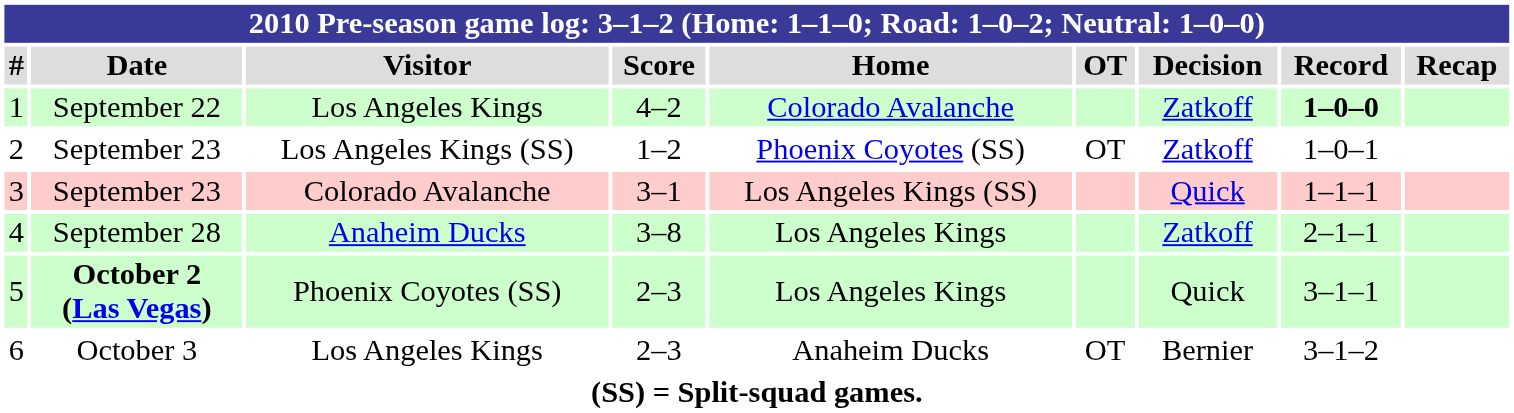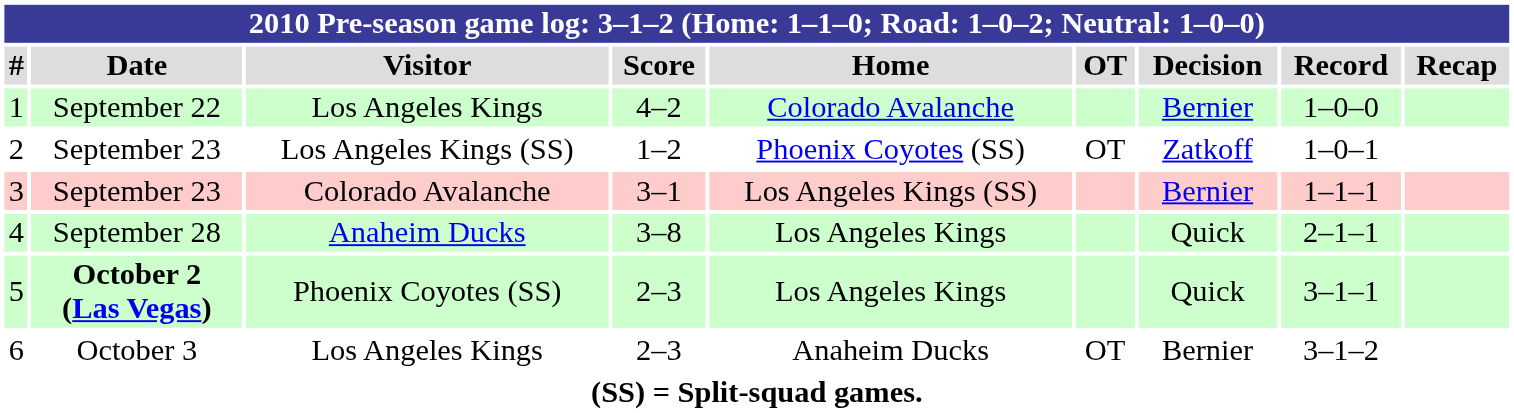 <table class="toccolours collapsible collapsed"  style="width:90%; clear:both; margin:1.5em auto; text-align:center;">
 <tr>
 <th colspan="11" style="background:#393997; color:#fff;">2010 Pre-season game log: 3–1–2 (Home: 1–1–0; Road: 1–0–2; Neutral: 1–0–0)</th>
 </tr>
 <tr style="text-align:center; background:#ddd;">
 <td><strong>#</strong></td>
 <td><strong>Date</strong></td>
 <td><strong>Visitor</strong></td>
 <td><strong>Score</strong></td>
 <td><strong>Home</strong></td>
 <td><strong>OT</strong></td>
 <td><strong>Decision</strong></td>
 <td><strong>Record</strong></td>
 <td><strong>Recap</strong></td>
 </tr>
 <tr style="text-align:center; background:#cfc;">
 <td>1</td>
 <td>September 22</td>
 <td>Los Angeles Kings</td>
 <td>4–2</td>
 <td><a href='#'>Colorado Avalanche</a></td>
 <td></td>
-<td><a href='#'>Zatkoff</a></td>
-<td><strong>1–0–0</strong></td>
+<td><a href='#'>Bernier</a></td>
+<td>1–0–0</td>
 <td></td>
 </tr>
 <tr style="text-align:center; background:#fff;">
 <td>2</td>
 <td>September 23</td>
 <td>Los Angeles Kings (SS)</td>
 <td>1–2</td>
 <td><a href='#'>Phoenix Coyotes</a> (SS)</td>
 <td>OT</td>
 <td><a href='#'>Zatkoff</a></td>
 <td>1–0–1</td>
 <td></td>
 </tr>
 <tr style="text-align:center; background:#fcc;">
 <td>3</td>
 <td>September 23</td>
 <td>Colorado Avalanche</td>
 <td>3–1</td>
 <td>Los Angeles Kings (SS)</td>
 <td></td>
-<td><a href='#'>Quick</a></td>
+<td><a href='#'>Bernier</a></td>
 <td>1–1–1</td>
 <td></td>
 </tr>
 <tr style="text-align:center; background:#cfc;">
 <td>4</td>
 <td>September 28</td>
 <td><a href='#'>Anaheim Ducks</a></td>
 <td>3–8</td>
 <td>Los Angeles Kings</td>
 <td></td>
-<td><a href='#'>Zatkoff</a></td>
+<td>Quick</td>
 <td>2–1–1</td>
 <td></td>
 </tr>
 <tr style="text-align:center; background:#cfc;">
 <td>5</td>
 <td><strong>October 2 <br> (<a href='#'>Las Vegas</a>)</strong></td>
 <td>Phoenix Coyotes (SS)</td>
 <td>2–3</td>
 <td>Los Angeles Kings</td>
 <td></td>
 <td>Quick</td>
 <td>3–1–1</td>
 <td></td>
 </tr>
 <tr style="text-align:center; background:#fff;">
 <td>6</td>
 <td>October 3</td>
 <td>Los Angeles Kings</td>
 <td>2–3</td>
 <td>Anaheim Ducks</td>
 <td>OT</td>
 <td>Bernier</td>
 <td>3–1–2</td>
 <td></td>
 </tr>
 <tr style="text-align:center;">
 <th colspan=11>(SS) = Split-squad games.</th>
 </tr>
 </table>
